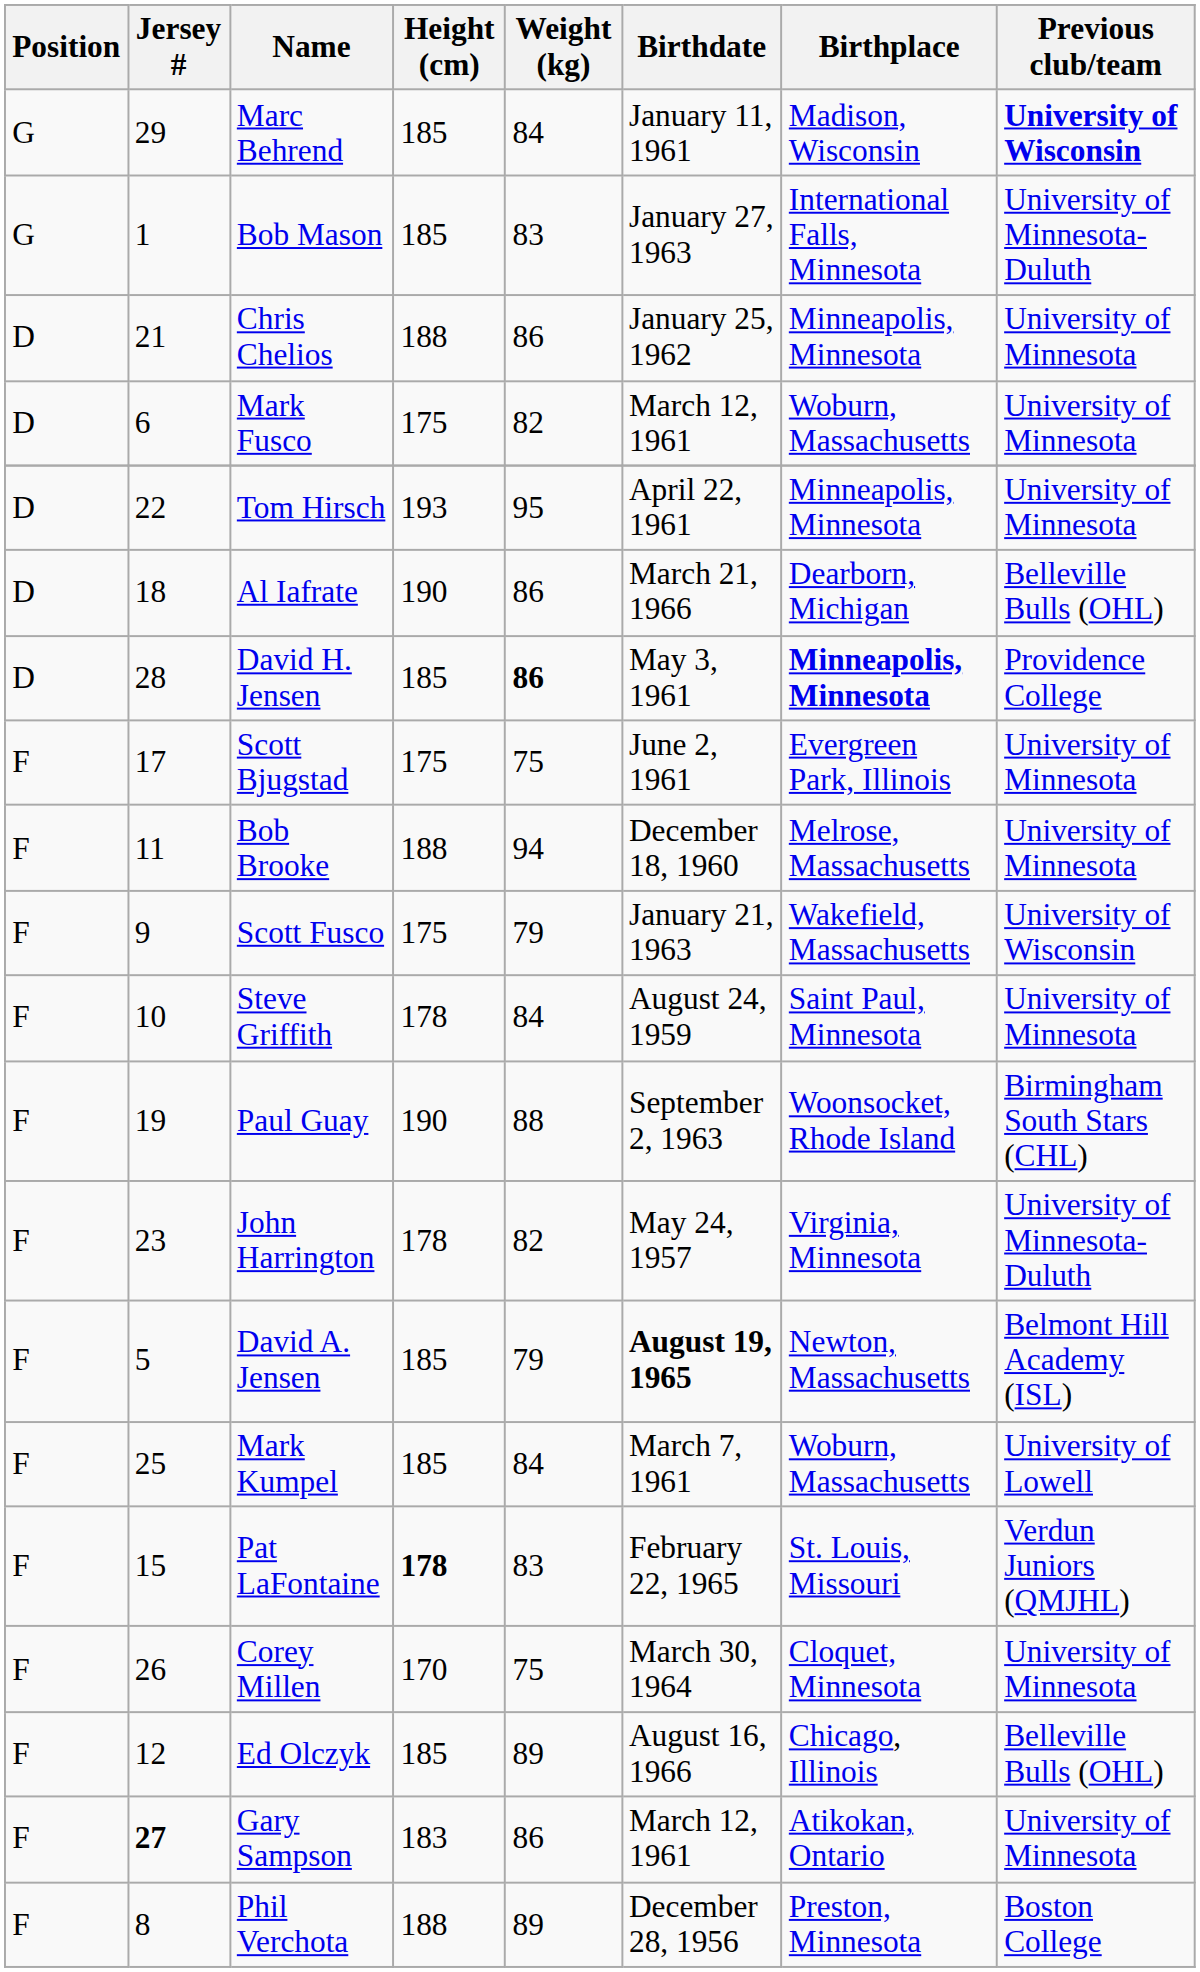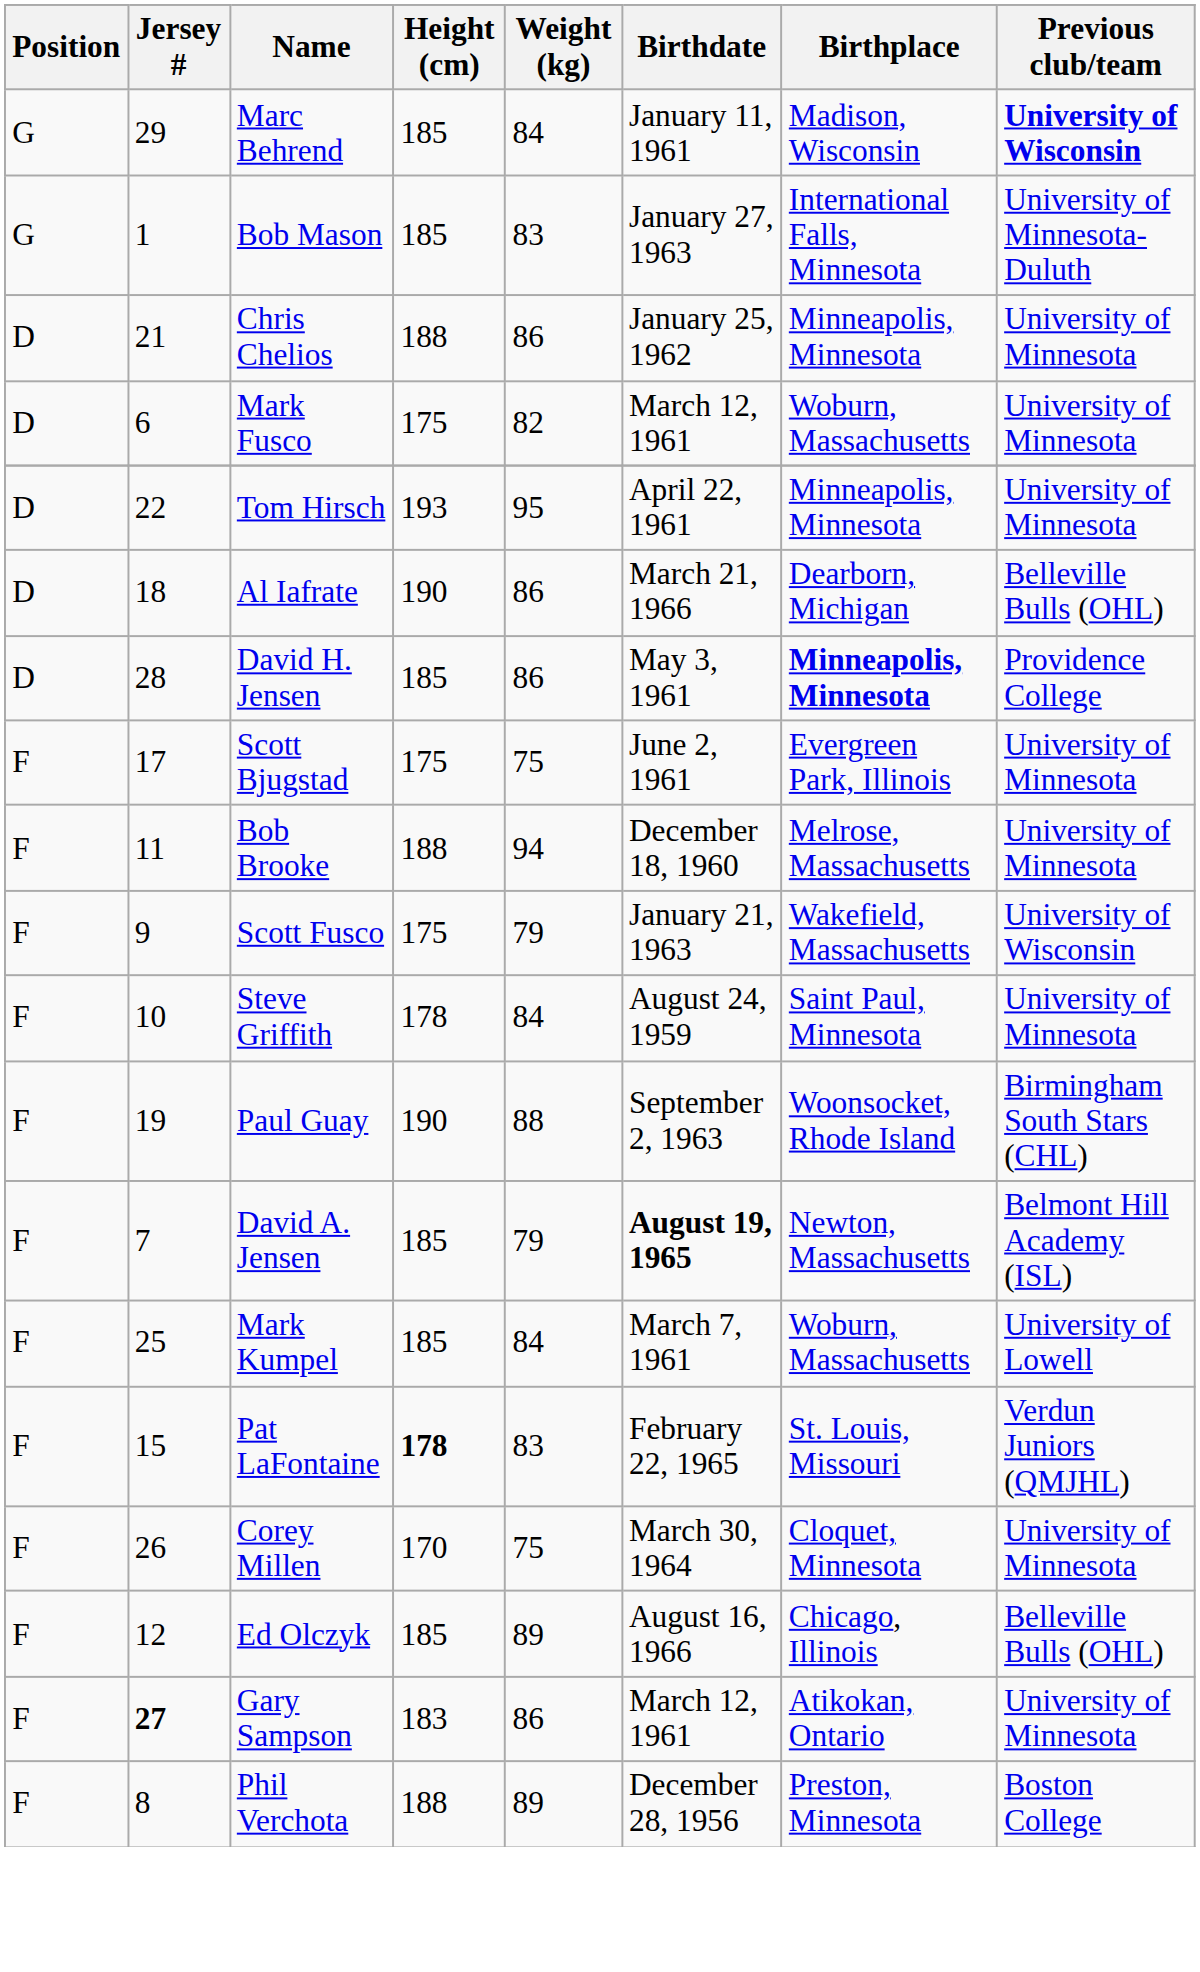 <table class="wikitable sortable">
 <tr>
 <th>Position</th>
 <th>Jersey #</th>
 <th>Name</th>
 <th>Height (cm)</th>
 <th>Weight (kg)</th>
 <th>Birthdate</th>
 <th>Birthplace</th>
 <th>Previous club/team</th>
 </tr>
 <tr>
 <td>G</td>
 <td>29</td>
 <td><a href='#'>Marc Behrend</a></td>
 <td>185</td>
 <td>84</td>
 <td>January 11, 1961</td>
 <td><a href='#'>Madison, Wisconsin</a></td>
 <td><strong><a href='#'>University of Wisconsin</a></strong></td>
 </tr>
 <tr>
 <td>G</td>
 <td>1</td>
 <td><a href='#'>Bob Mason</a></td>
 <td>185</td>
 <td>83</td>
 <td>January 27, 1963</td>
 <td><a href='#'>International Falls, Minnesota</a></td>
 <td><a href='#'>University of Minnesota-Duluth</a></td>
 </tr>
 <tr>
 <td>D</td>
 <td>21</td>
 <td><a href='#'>Chris Chelios</a></td>
 <td>188</td>
 <td>86</td>
 <td>January 25, 1962</td>
 <td><a href='#'>Minneapolis, Minnesota</a></td>
 <td><a href='#'>University of Minnesota</a></td>
 </tr>
 <tr>
 <td>D</td>
 <td>6</td>
 <td><a href='#'>Mark Fusco</a></td>
 <td>175</td>
 <td>82</td>
 <td>March 12, 1961</td>
 <td><a href='#'>Woburn, Massachusetts</a></td>
 <td><a href='#'>University of Minnesota</a></td>
 </tr>
 <tr>
 </tr>
 <tr>
 <td>D</td>
 <td>22</td>
 <td><a href='#'>Tom Hirsch</a></td>
 <td>193</td>
 <td>95</td>
 <td>April 22, 1961</td>
 <td><a href='#'>Minneapolis, Minnesota</a></td>
 <td><a href='#'>University of Minnesota</a></td>
 </tr>
 <tr>
 <td>D</td>
 <td>18</td>
 <td><a href='#'>Al Iafrate</a></td>
 <td>190</td>
 <td>86</td>
 <td>March 21, 1966</td>
 <td><a href='#'>Dearborn, Michigan</a></td>
 <td><a href='#'>Belleville Bulls</a> (<a href='#'>OHL</a>)</td>
 </tr>
 <tr>
 <td>D</td>
 <td>28</td>
 <td><a href='#'>David H. Jensen</a></td>
 <td>185</td>
-<td><strong>86</strong></td>
+<td>86</td>
 <td>May 3, 1961</td>
 <td><strong><a href='#'>Minneapolis, Minnesota</a></strong></td>
 <td><a href='#'>Providence College</a></td>
 </tr>
 <tr>
 <td>F</td>
 <td>17</td>
 <td><a href='#'>Scott Bjugstad</a></td>
 <td>175</td>
 <td>75</td>
 <td>June 2, 1961</td>
 <td><a href='#'>Evergreen Park, Illinois</a></td>
 <td><a href='#'>University of Minnesota</a></td>
 </tr>
 <tr>
 <td>F</td>
 <td>11</td>
 <td><a href='#'>Bob Brooke</a></td>
 <td>188</td>
 <td>94</td>
 <td>December 18, 1960</td>
 <td><a href='#'>Melrose, Massachusetts</a></td>
 <td><a href='#'>University of Minnesota</a></td>
 </tr>
 <tr>
 <td>F</td>
 <td>9</td>
 <td><a href='#'>Scott Fusco</a></td>
 <td>175</td>
 <td>79</td>
 <td>January 21, 1963</td>
 <td><a href='#'>Wakefield, Massachusetts</a></td>
 <td><a href='#'>University of Wisconsin</a></td>
 </tr>
 <tr>
 <td>F</td>
 <td>10</td>
 <td><a href='#'>Steve Griffith</a></td>
 <td>178</td>
 <td>84</td>
 <td>August 24, 1959</td>
 <td><a href='#'>Saint Paul, Minnesota</a></td>
 <td><a href='#'>University of Minnesota</a></td>
 </tr>
 <tr>
 <td>F</td>
 <td>19</td>
 <td><a href='#'>Paul Guay</a></td>
 <td>190</td>
 <td>88</td>
 <td>September 2, 1963</td>
 <td><a href='#'>Woonsocket, Rhode Island</a></td>
 <td><a href='#'>Birmingham South Stars</a> (<a href='#'>CHL</a>)</td>
 </tr>
 <tr>
 <td>F</td>
-<td>23</td>
-<td><a href='#'>John Harrington</a></td>
-<td>178</td>
-<td>82</td>
-<td>May 24, 1957</td>
-<td><a href='#'>Virginia, Minnesota</a></td>
-<td><a href='#'>University of Minnesota-Duluth</a></td>
-</tr>
-<tr>
-<td>F</td>
-<td>5</td>
+<td>7</td>
 <td><a href='#'>David A. Jensen</a></td>
 <td>185</td>
 <td>79</td>
 <td><strong>August 19, 1965</strong></td>
 <td><a href='#'>Newton, Massachusetts</a></td>
 <td><a href='#'>Belmont Hill Academy</a> (<a href='#'>ISL</a>)</td>
 </tr>
 <tr>
 <td>F</td>
 <td>25</td>
 <td><a href='#'>Mark Kumpel</a></td>
 <td>185</td>
 <td>84</td>
 <td>March 7, 1961</td>
 <td><a href='#'>Woburn, Massachusetts</a></td>
 <td><a href='#'>University of Lowell</a></td>
 </tr>
 <tr>
 <td>F</td>
 <td>15</td>
 <td><a href='#'>Pat LaFontaine</a></td>
 <td><strong>178</strong></td>
 <td>83</td>
 <td>February 22, 1965</td>
 <td><a href='#'>St. Louis, Missouri</a></td>
 <td><a href='#'>Verdun Juniors</a> (<a href='#'>QMJHL</a>)</td>
 </tr>
 <tr>
 <td>F</td>
 <td>26</td>
 <td><a href='#'>Corey Millen</a></td>
 <td>170</td>
 <td>75</td>
 <td>March 30, 1964</td>
 <td><a href='#'>Cloquet, Minnesota</a></td>
 <td><a href='#'>University of Minnesota</a></td>
 </tr>
 <tr>
 <td>F</td>
 <td>12</td>
 <td><a href='#'>Ed Olczyk</a></td>
 <td>185</td>
 <td>89</td>
 <td>August 16, 1966</td>
 <td><a href='#'>Chicago</a>, <a href='#'>Illinois</a></td>
 <td><a href='#'>Belleville Bulls</a> (<a href='#'>OHL</a>)</td>
 </tr>
 <tr>
 <td>F</td>
 <td><strong>27</strong></td>
 <td><a href='#'>Gary Sampson</a></td>
 <td>183</td>
 <td>86</td>
 <td>March 12, 1961</td>
 <td><a href='#'>Atikokan, Ontario</a></td>
 <td><a href='#'>University of Minnesota</a></td>
 </tr>
 <tr>
 <td>F</td>
 <td>8</td>
 <td><a href='#'>Phil Verchota</a></td>
 <td>188</td>
 <td>89</td>
 <td>December 28, 1956</td>
 <td><a href='#'>Preston, Minnesota</a></td>
 <td><a href='#'>Boston College</a></td>
 </tr>
 </table>
